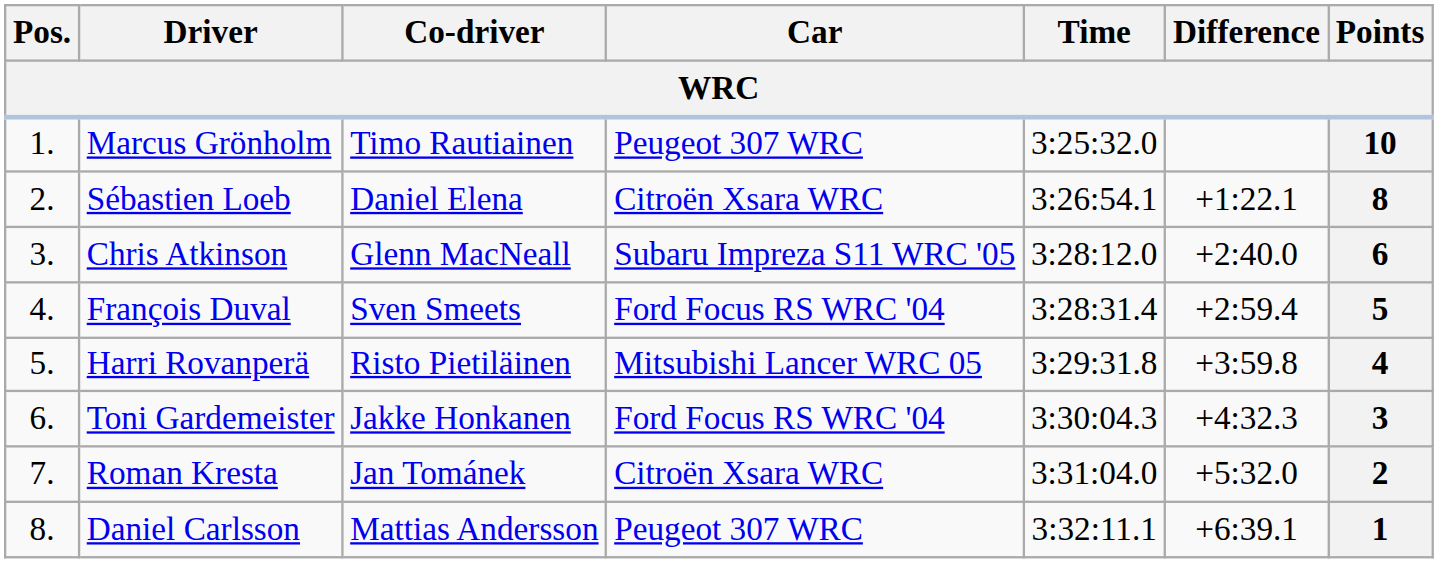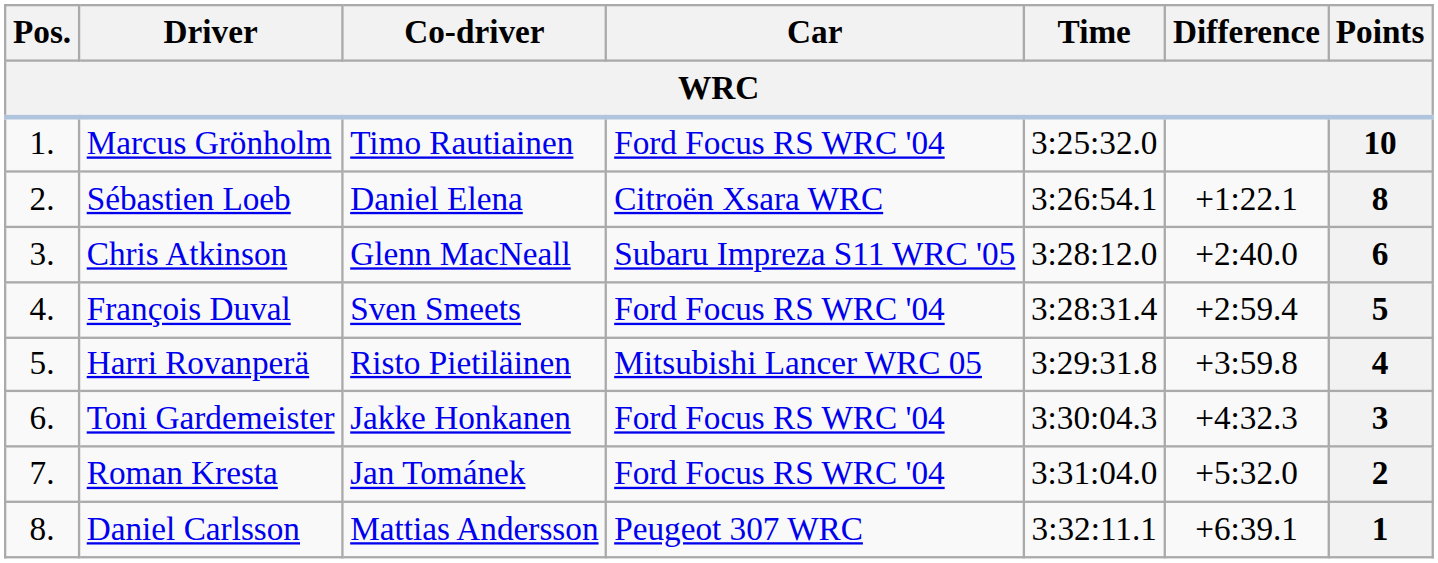 <table class="wikitable" style="text-align: center; font-size: 90%; max-width: 950px;">
 <tr>
 <th>Pos.</th>
 <th>Driver</th>
 <th>Co-driver</th>
 <th>Car</th>
 <th>Time</th>
 <th>Difference</th>
 <th>Points</th>
 </tr>
 <tr>
 <th colspan="7" style="border-bottom: 2px solid LightSteelBlue;">WRC</th>
 </tr>
 <tr>
 <td>1.</td>
 <td align="left"> <a href='#'>Marcus Grönholm</a></td>
 <td align="left"> <a href='#'>Timo Rautiainen</a></td>
-<td align="left"> <a href='#'>Peugeot 307 WRC</a></td>
+<td align="left"> <a href='#'>Ford Focus RS WRC '04</a></td>
 <td>3:25:32.0</td>
 <td></td>
 <th>10</th>
 </tr>
 <tr>
 <td>2.</td>
 <td align="left"> <a href='#'>Sébastien Loeb</a></td>
 <td align="left"> <a href='#'>Daniel Elena</a></td>
 <td align="left"> <a href='#'>Citroën Xsara WRC</a></td>
 <td>3:26:54.1</td>
 <td>+1:22.1</td>
 <th>8</th>
 </tr>
 <tr>
 <td>3.</td>
 <td align="left"> <a href='#'>Chris Atkinson</a></td>
 <td align="left"> <a href='#'>Glenn MacNeall</a></td>
 <td align="left"> <a href='#'>Subaru Impreza S11 WRC '05</a></td>
 <td>3:28:12.0</td>
 <td>+2:40.0</td>
 <th>6</th>
 </tr>
 <tr>
 <td>4.</td>
 <td align="left"> <a href='#'>François Duval</a></td>
 <td align="left"> <a href='#'>Sven Smeets</a></td>
 <td align="left"> <a href='#'>Ford Focus RS WRC '04</a></td>
 <td>3:28:31.4</td>
 <td>+2:59.4</td>
 <th>5</th>
 </tr>
 <tr>
 <td>5.</td>
 <td align="left"> <a href='#'>Harri Rovanperä</a></td>
 <td align="left"> <a href='#'>Risto Pietiläinen</a></td>
 <td align="left"> <a href='#'>Mitsubishi Lancer WRC 05</a></td>
 <td>3:29:31.8</td>
 <td>+3:59.8</td>
 <th>4</th>
 </tr>
 <tr>
 <td>6.</td>
 <td align="left"> <a href='#'>Toni Gardemeister</a></td>
 <td align="left"> <a href='#'>Jakke Honkanen</a></td>
 <td align="left"> <a href='#'>Ford Focus RS WRC '04</a></td>
 <td>3:30:04.3</td>
 <td>+4:32.3</td>
 <th>3</th>
 </tr>
 <tr>
 <td>7.</td>
 <td align="left"> <a href='#'>Roman Kresta</a></td>
 <td align="left"> <a href='#'>Jan Tománek</a></td>
-<td align="left"> <a href='#'>Citroën Xsara WRC</a></td>
+<td align="left"> <a href='#'>Ford Focus RS WRC '04</a></td>
 <td>3:31:04.0</td>
 <td>+5:32.0</td>
 <th>2</th>
 </tr>
 <tr>
 <td>8.</td>
 <td align="left"> <a href='#'>Daniel Carlsson</a></td>
 <td align="left"> <a href='#'>Mattias Andersson</a></td>
 <td align="left"> <a href='#'>Peugeot 307 WRC</a></td>
 <td>3:32:11.1</td>
 <td>+6:39.1</td>
 <th>1</th>
 </tr>
 </table>
